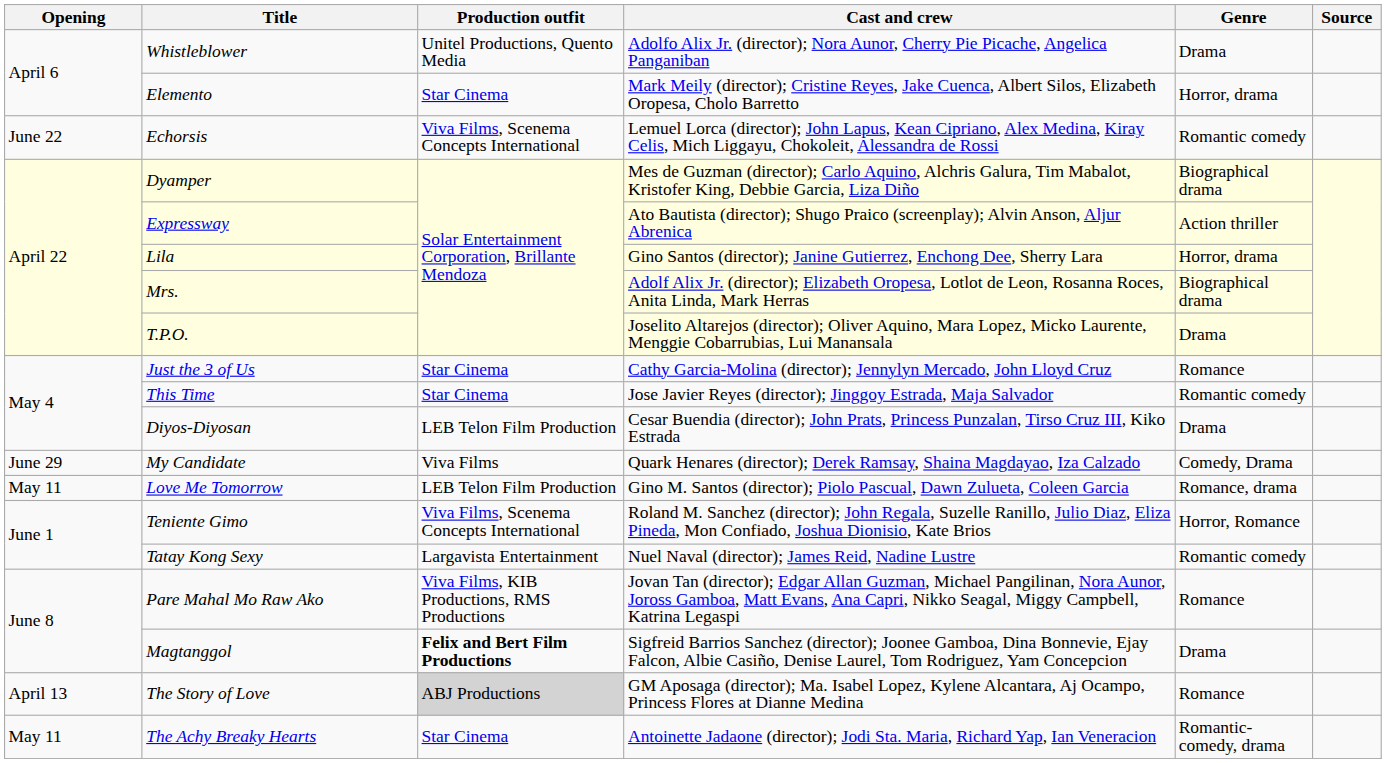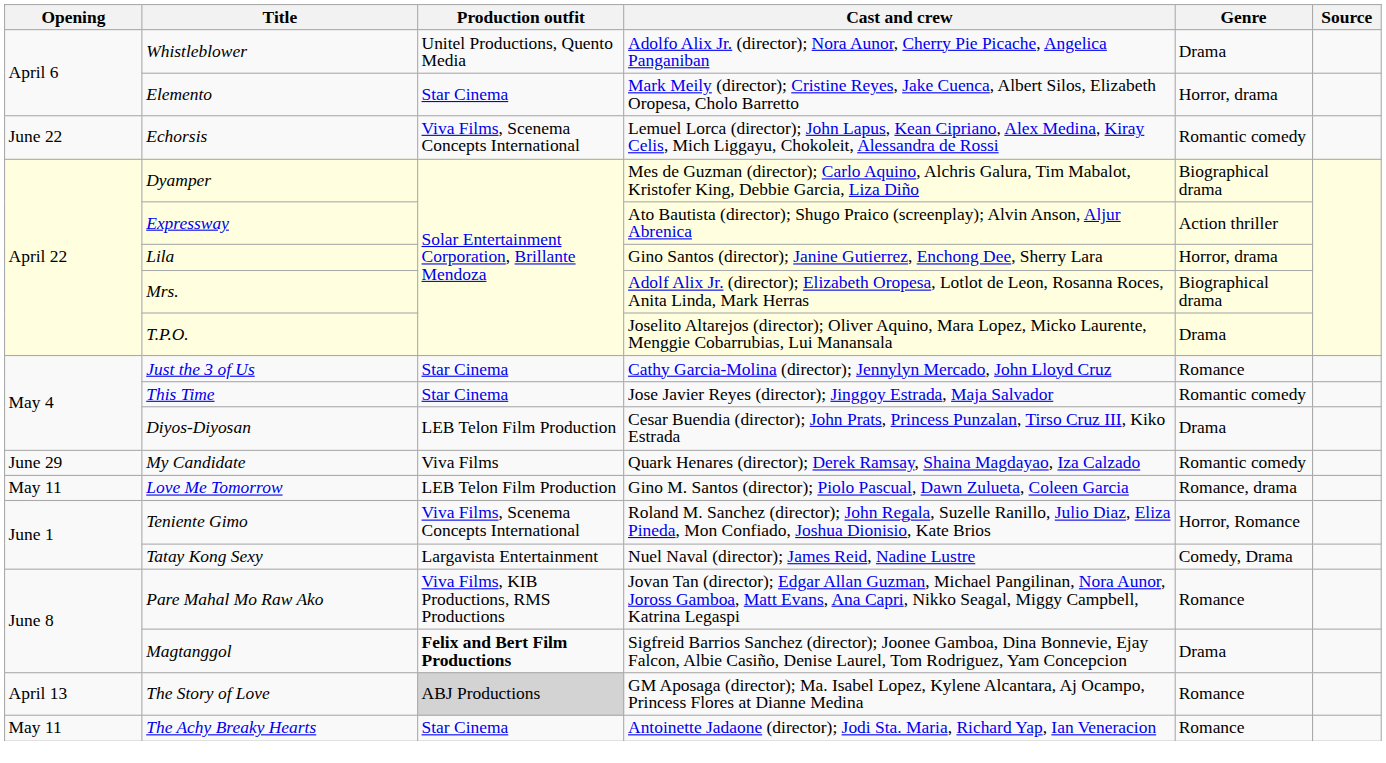 <table class="wikitable" style="text-align:left; font-size:100%; line-height:16px;" width="100%">
 <tr>
 <th style="width:10%;">Opening</th>
 <th style="width:20%;">Title</th>
 <th style="width:15%;">Production outfit</th>
 <th style="width:40%;">Cast and crew</th>
 <th style="width:10%;">Genre</th>
 <th style="width:05%;">Source</th>
 </tr>
 <tr>
 <td rowspan="2">April 6</td>
 <td><em>Whistleblower</em></td>
 <td>Unitel Productions, Quento Media</td>
 <td style="text-align:left;"><a href='#'>Adolfo Alix Jr.</a> (director); <a href='#'>Nora Aunor</a>, <a href='#'>Cherry Pie Picache</a>, <a href='#'>Angelica Panganiban</a></td>
 <td style="text-align:left;">Drama</td>
 <td></td>
 </tr>
 <tr>
 <td><em>Elemento</em></td>
 <td><a href='#'>Star Cinema</a></td>
 <td style="text-align:left;"><a href='#'>Mark Meily</a> (director); <a href='#'>Cristine Reyes</a>, <a href='#'>Jake Cuenca</a>, Albert Silos, Elizabeth Oropesa, Cholo Barretto</td>
 <td style="text-align:left;">Horror, drama</td>
 <td></td>
 </tr>
 <tr>
 <td>June 22</td>
 <td><em>Echorsis</em></td>
 <td><a href='#'>Viva Films</a>, Scenema Concepts International</td>
 <td style="text-align:left;">Lemuel Lorca (director); <a href='#'>John Lapus</a>, <a href='#'>Kean Cipriano</a>, <a href='#'>Alex Medina</a>, <a href='#'>Kiray Celis</a>, Mich Liggayu, Chokoleit, <a href='#'>Alessandra de Rossi</a></td>
 <td style="text-align:left;">Romantic comedy</td>
 <td></td>
 </tr>
 <tr>
 <td style="background:#FFFFE0;" rowspan="5">April 22</td>
 <td style="background:#FFFFE0;"><em>Dyamper</em></td>
 <td style="background:#FFFFE0;" rowspan="5"><a href='#'>Solar Entertainment Corporation</a>, <a href='#'>Brillante Mendoza</a></td>
 <td style="background:#FFFFE0;">Mes de Guzman (director); <a href='#'>Carlo Aquino</a>, Alchris Galura, Tim Mabalot, Kristofer King, Debbie Garcia, <a href='#'>Liza Diño</a></td>
 <td style="background:#FFFFE0;">Biographical drama</td>
 <td style="background:#FFFFE0;" rowspan="5"></td>
 </tr>
 <tr>
 <td style="background:#FFFFE0;"><em><a href='#'>Expressway</a></em></td>
 <td style="background:#FFFFE0;">Ato Bautista (director); Shugo Praico (screenplay); Alvin Anson, <a href='#'>Aljur Abrenica</a></td>
 <td style="background:#FFFFE0;">Action thriller</td>
 </tr>
 <tr>
 <td style="background:#FFFFE0;"><em>Lila</em></td>
 <td style="background:#FFFFE0;">Gino Santos (director); <a href='#'>Janine Gutierrez</a>, <a href='#'>Enchong Dee</a>, Sherry Lara</td>
 <td style="background:#FFFFE0;">Horror, drama</td>
 </tr>
 <tr>
 <td style="background:#FFFFE0;"><em>Mrs.</em></td>
 <td style="background:#FFFFE0;"><a href='#'>Adolf Alix Jr.</a> (director); <a href='#'>Elizabeth Oropesa</a>, Lotlot de Leon, Rosanna Roces, Anita Linda, Mark Herras</td>
 <td style="background:#FFFFE0;">Biographical drama</td>
 </tr>
 <tr>
 <td style="background:#FFFFE0;"><em>T.P.O.</em></td>
 <td style="background:#FFFFE0;">Joselito Altarejos (director); Oliver Aquino, Mara Lopez, Micko Laurente, Menggie Cobarrubias, Lui Manansala</td>
 <td style="background:#FFFFE0;">Drama</td>
 </tr>
 <tr>
 <td rowspan="3">May 4</td>
 <td><em><a href='#'>Just the 3 of Us</a></em></td>
 <td><a href='#'>Star Cinema</a></td>
 <td style="text-align:left;"><a href='#'>Cathy Garcia-Molina</a> (director); <a href='#'>Jennylyn Mercado</a>, <a href='#'>John Lloyd Cruz</a></td>
 <td style="text-align:left;">Romance</td>
 <td></td>
 </tr>
 <tr>
 <td><em><a href='#'>This Time</a></em></td>
 <td><a href='#'>Star Cinema</a></td>
 <td style="text-align:left;">Jose Javier Reyes (director); <a href='#'>Jinggoy Estrada</a>, <a href='#'>Maja Salvador</a></td>
 <td style="text-align:left;">Romantic comedy</td>
 <td></td>
 </tr>
 <tr>
 <td><em>Diyos-Diyosan</em></td>
 <td>LEB Telon Film Production</td>
 <td style="text-align:left;">Cesar Buendia (director); <a href='#'>John Prats</a>, <a href='#'>Princess Punzalan</a>, <a href='#'>Tirso Cruz III</a>, Kiko Estrada</td>
 <td style="text-align:left;">Drama</td>
 <td></td>
 </tr>
 <tr>
 <td>June 29</td>
 <td><em>My Candidate</em></td>
 <td>Viva Films</td>
 <td style="text-align:left;">Quark Henares (director); <a href='#'>Derek Ramsay</a>, <a href='#'>Shaina Magdayao</a>, <a href='#'>Iza Calzado</a></td>
-<td style="text-align:left;">Comedy, Drama</td>
+<td style="text-align:left;">Romantic comedy</td>
 <td></td>
 </tr>
 <tr>
 <td>May 11</td>
 <td><em><a href='#'>Love Me Tomorrow</a></em></td>
 <td>LEB Telon Film Production</td>
 <td style="text-align:left;">Gino M. Santos (director); <a href='#'>Piolo Pascual</a>, <a href='#'>Dawn Zulueta</a>, <a href='#'>Coleen Garcia</a></td>
 <td style="text-align:left;">Romance, drama</td>
 <td></td>
 </tr>
 <tr>
 <td rowspan="2">June 1</td>
 <td><em>Teniente Gimo</em></td>
 <td><a href='#'>Viva Films</a>, Scenema Concepts International</td>
 <td style="text-align:left;">Roland M. Sanchez (director); <a href='#'>John Regala</a>, Suzelle Ranillo, <a href='#'>Julio Diaz</a>, <a href='#'>Eliza Pineda</a>, Mon Confiado, <a href='#'>Joshua Dionisio</a>, Kate Brios</td>
 <td style="text-align:left;">Horror, Romance</td>
 <td></td>
 </tr>
 <tr>
 <td><em>Tatay Kong Sexy</em></td>
 <td>Largavista Entertainment</td>
 <td style="text-align:left;">Nuel Naval (director); <a href='#'>James Reid</a>, <a href='#'>Nadine Lustre</a></td>
-<td style="text-align:left;">Romantic comedy</td>
+<td style="text-align:left;">Comedy, Drama</td>
 <td></td>
 </tr>
 <tr>
 <td rowspan="2">June 8</td>
 <td><em>Pare Mahal Mo Raw Ako</em></td>
 <td><a href='#'>Viva Films</a>, KIB Productions, RMS Productions</td>
 <td style="text-align:left;">Jovan Tan (director); <a href='#'>Edgar Allan Guzman</a>, Michael Pangilinan, <a href='#'>Nora Aunor</a>, <a href='#'>Joross Gamboa</a>, <a href='#'>Matt Evans</a>, <a href='#'>Ana Capri</a>, Nikko Seagal, Miggy Campbell, Katrina Legaspi</td>
 <td style="text-align:left;">Romance</td>
 <td></td>
 </tr>
 <tr>
 <td><em>Magtanggol</em></td>
 <td><strong>Felix and Bert Film Productions</strong></td>
 <td style="text-align:left;">Sigfreid Barrios Sanchez (director); Joonee Gamboa, Dina Bonnevie, Ejay Falcon, Albie Casiño, Denise Laurel, Tom Rodriguez, Yam Concepcion</td>
 <td style="text-align:left;">Drama</td>
 <td></td>
 </tr>
 <tr>
 <td>April 13</td>
 <td><em>The Story of Love</em></td>
 <td style="background: lightgrey;">ABJ Productions</td>
 <td style="text-align:left;">GM Aposaga (director); Ma. Isabel Lopez, Kylene Alcantara, Aj Ocampo, Princess Flores at Dianne Medina</td>
 <td style="text-align:left;">Romance</td>
 <td></td>
 </tr>
 <tr>
 <td>May 11</td>
 <td><em><a href='#'>The Achy Breaky Hearts</a></em></td>
 <td><a href='#'>Star Cinema</a></td>
 <td style="text-align:left;"><a href='#'>Antoinette Jadaone</a> (director); <a href='#'>Jodi Sta. Maria</a>, <a href='#'>Richard Yap</a>, <a href='#'>Ian Veneracion</a></td>
-<td style="text-align:left;">Romantic-comedy, drama</td>
+<td style="text-align:left;">Romance</td>
 <td></td>
 </tr>
 <tr>
 </tr>
 </table>
